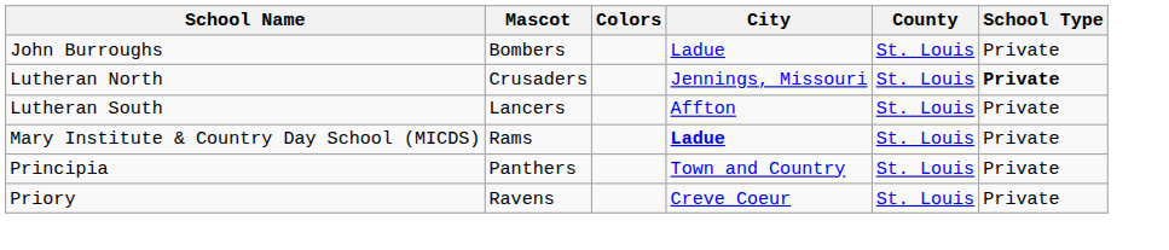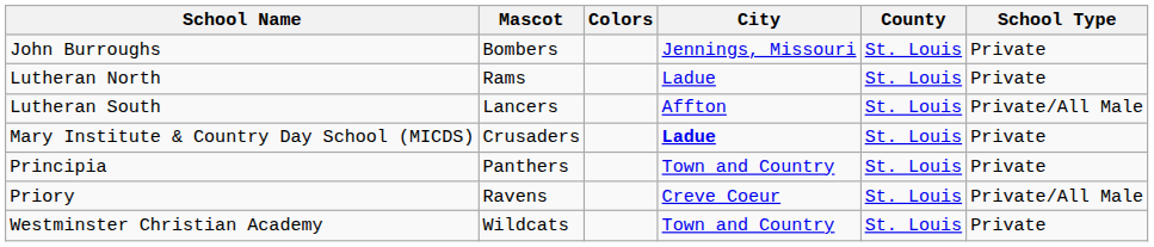 <table class="wikitable">
 <tr>
 <th>School Name</th>
 <th>Mascot</th>
 <th>Colors</th>
 <th>City</th>
 <th>County</th>
 <th>School Type</th>
 </tr>
 <tr>
 <td>John Burroughs</td>
 <td>Bombers</td>
 <td></td>
-<td><a href='#'>Ladue</a></td>
+<td><a href='#'>Jennings, Missouri</a></td>
 <td><a href='#'>St. Louis</a></td>
 <td>Private</td>
 </tr>
 <tr>
 <td>Lutheran North</td>
-<td>Crusaders</td>
+<td>Rams</td>
 <td></td>
-<td><a href='#'>Jennings, Missouri</a></td>
+<td><a href='#'>Ladue</a></td>
 <td><a href='#'>St. Louis</a></td>
-<td><strong>Private</strong></td>
+<td>Private</td>
 </tr>
 <tr>
 <td>Lutheran South</td>
 <td>Lancers</td>
 <td></td>
 <td><a href='#'>Affton</a></td>
 <td><a href='#'>St. Louis</a></td>
-<td>Private</td>
+<td>Private/All Male</td>
 </tr>
 <tr>
 <td>Mary Institute & Country Day School (MICDS)</td>
-<td>Rams</td>
+<td>Crusaders</td>
 <td></td>
 <td><strong><a href='#'>Ladue</a></strong></td>
 <td><a href='#'>St. Louis</a></td>
 <td>Private</td>
 </tr>
 <tr>
 <td>Principia</td>
 <td>Panthers</td>
 <td></td>
 <td><a href='#'>Town and Country</a></td>
 <td><a href='#'>St. Louis</a></td>
 <td>Private</td>
 </tr>
 <tr>
 <td>Priory</td>
 <td>Ravens</td>
 <td></td>
 <td><a href='#'>Creve Coeur</a></td>
 <td><a href='#'>St. Louis</a></td>
+<td>Private/All Male</td>
+</tr>
+<tr>
+<td>Westminster Christian Academy</td>
+<td>Wildcats</td>
+<td></td>
+<td><a href='#'>Town and Country</a></td>
+<td><a href='#'>St. Louis</a></td>
 <td>Private</td>
 </tr>
 </table>
